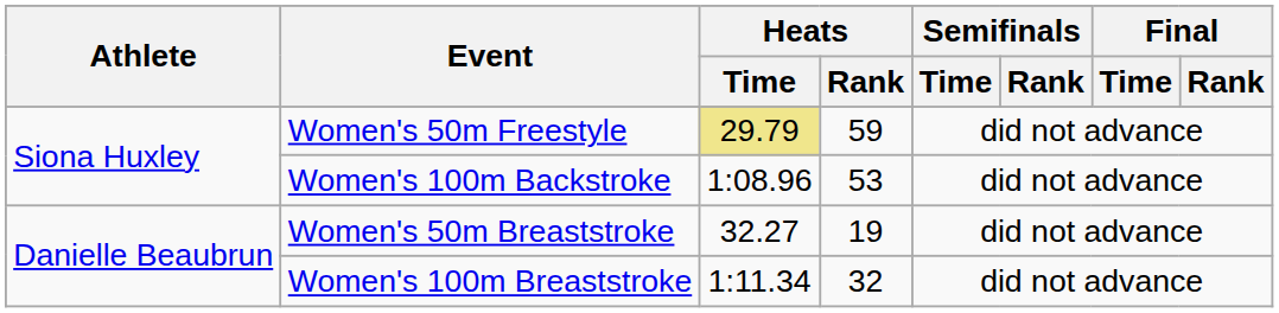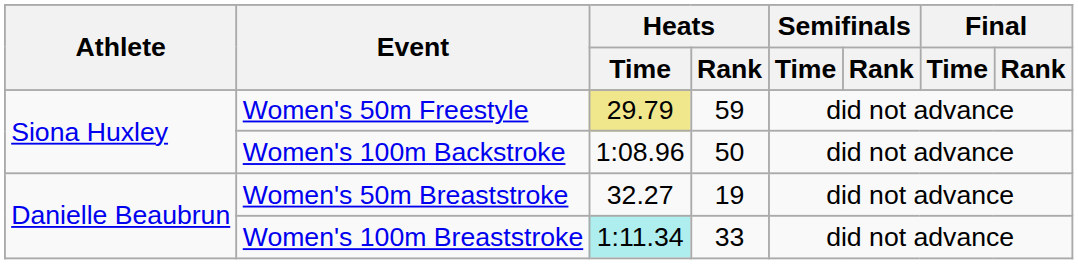 <table class=wikitable style="font-size:90%">
 <tr>
 <th rowspan="2">Athlete</th>
 <th rowspan="2">Event</th>
 <th colspan="2">Heats</th>
 <th colspan="2">Semifinals</th>
 <th colspan="2">Final</th>
 </tr>
 <tr>
 <th>Time</th>
 <th>Rank</th>
 <th>Time</th>
 <th>Rank</th>
 <th>Time</th>
 <th>Rank</th>
 </tr>
 <tr>
 <td rowspan="2"><a href='#'>Siona Huxley</a></td>
 <td><a href='#'>Women's 50m Freestyle</a></td>
 <td align=center style="background: khaki;">29.79</td>
 <td align=center>59</td>
 <td align=center colspan=4>did not advance</td>
 </tr>
 <tr>
 <td><a href='#'>Women's 100m Backstroke</a></td>
 <td align=center>1:08.96</td>
-<td align=center>53</td>
+<td align=center>50</td>
 <td align=center colspan=4>did not advance</td>
 </tr>
 <tr>
 <td rowspan="2"><a href='#'>Danielle Beaubrun</a></td>
 <td><a href='#'>Women's 50m Breaststroke</a></td>
 <td align=center>32.27</td>
 <td align=center>19</td>
 <td align=center colspan=4>did not advance</td>
 </tr>
 <tr>
 <td><a href='#'>Women's 100m Breaststroke</a></td>
-<td align=center>1:11.34</td>
-<td align=center>32</td>
+<td align=center style="background: paleturquoise;">1:11.34</td>
+<td align=center>33</td>
 <td align=center colspan=4>did not advance</td>
 </tr>
 </table>
